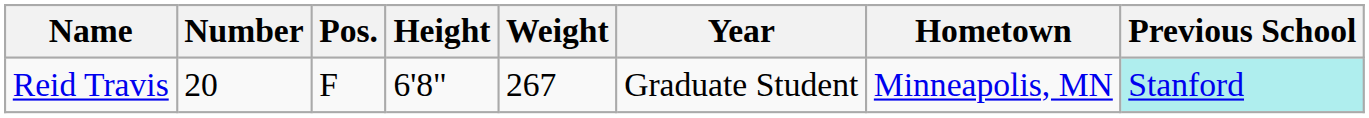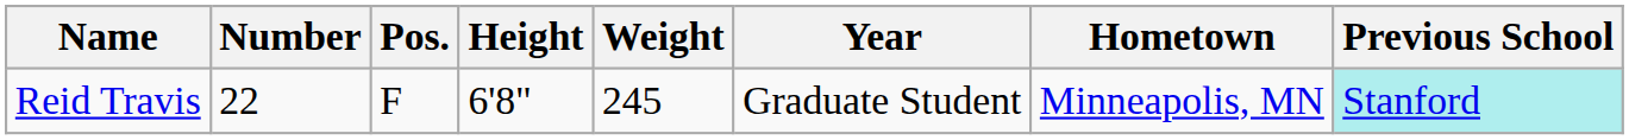 <table class="wikitable sortable" border="1">
 <tr>
 <th>Name</th>
 <th>Number</th>
 <th>Pos.</th>
 <th>Height</th>
 <th>Weight</th>
 <th>Year</th>
 <th>Hometown</th>
 <th class="unsortable">Previous School</th>
 </tr>
 <tr>
 <td><a href='#'>Reid Travis</a></td>
-<td>20</td>
+<td>22</td>
 <td>F</td>
 <td>6'8"</td>
-<td>267</td>
+<td>245</td>
 <td>Graduate Student</td>
 <td><a href='#'>Minneapolis, MN</a></td>
 <td style="background: paleturquoise;"><a href='#'>Stanford</a></td>
 </tr>
 </table>
